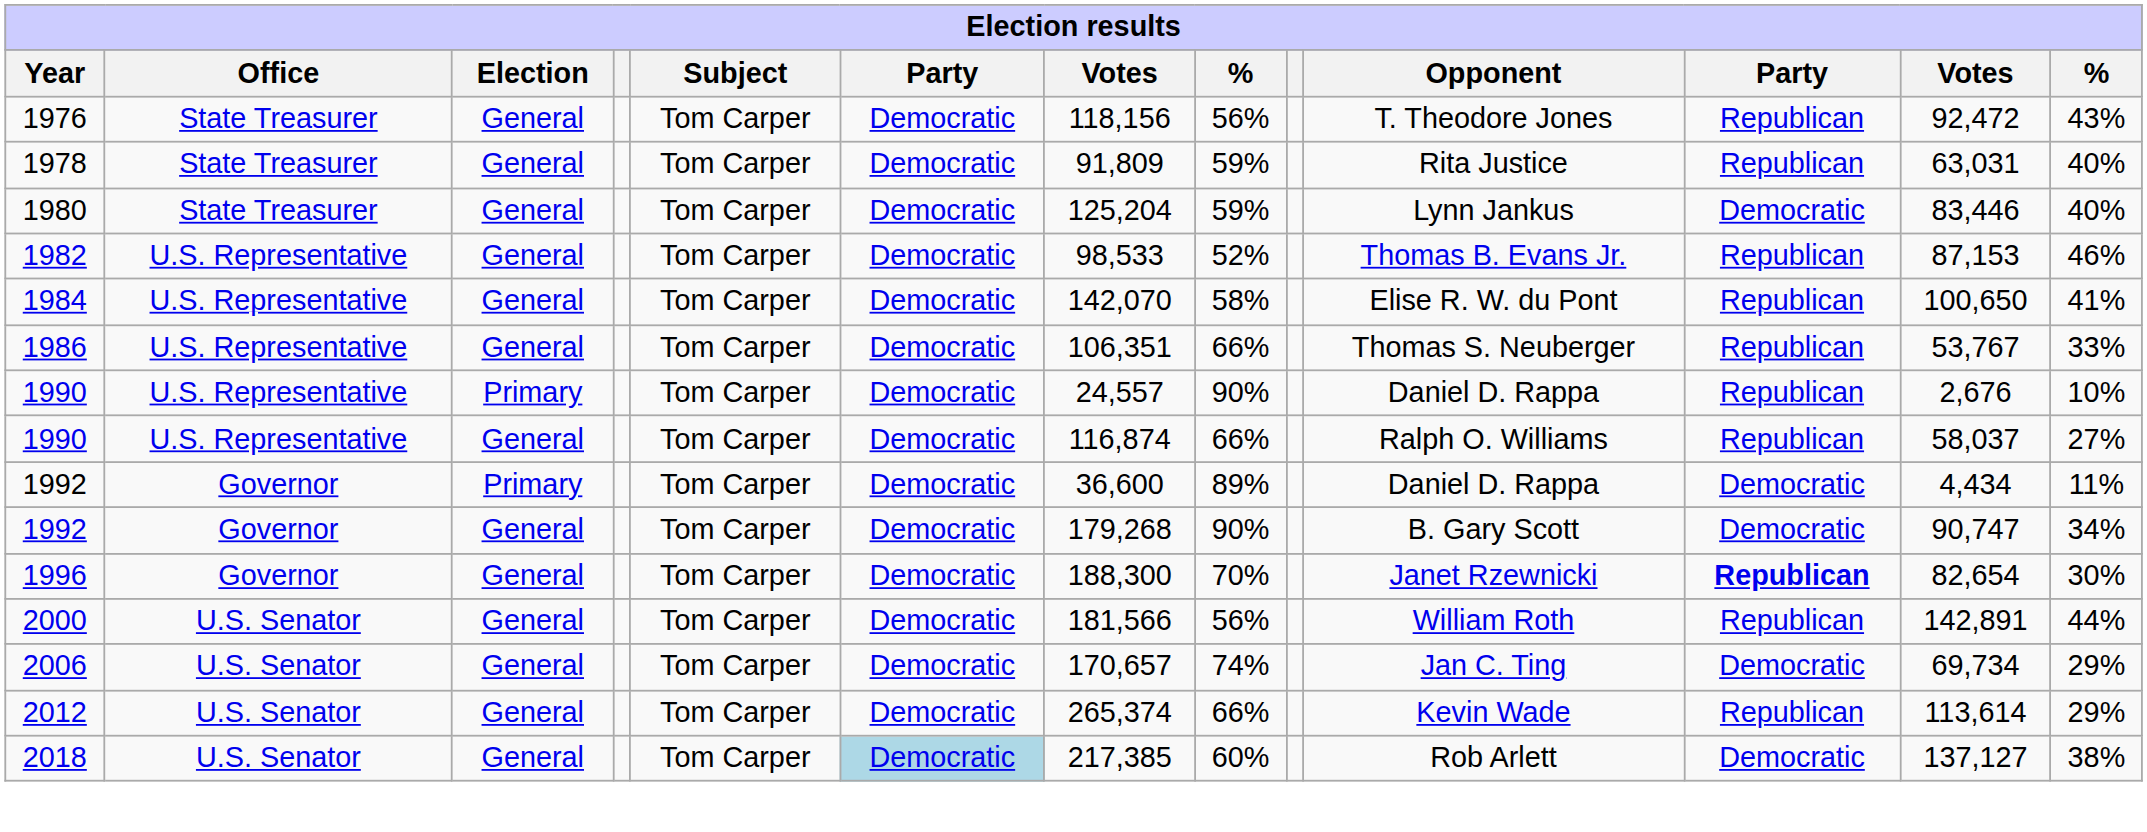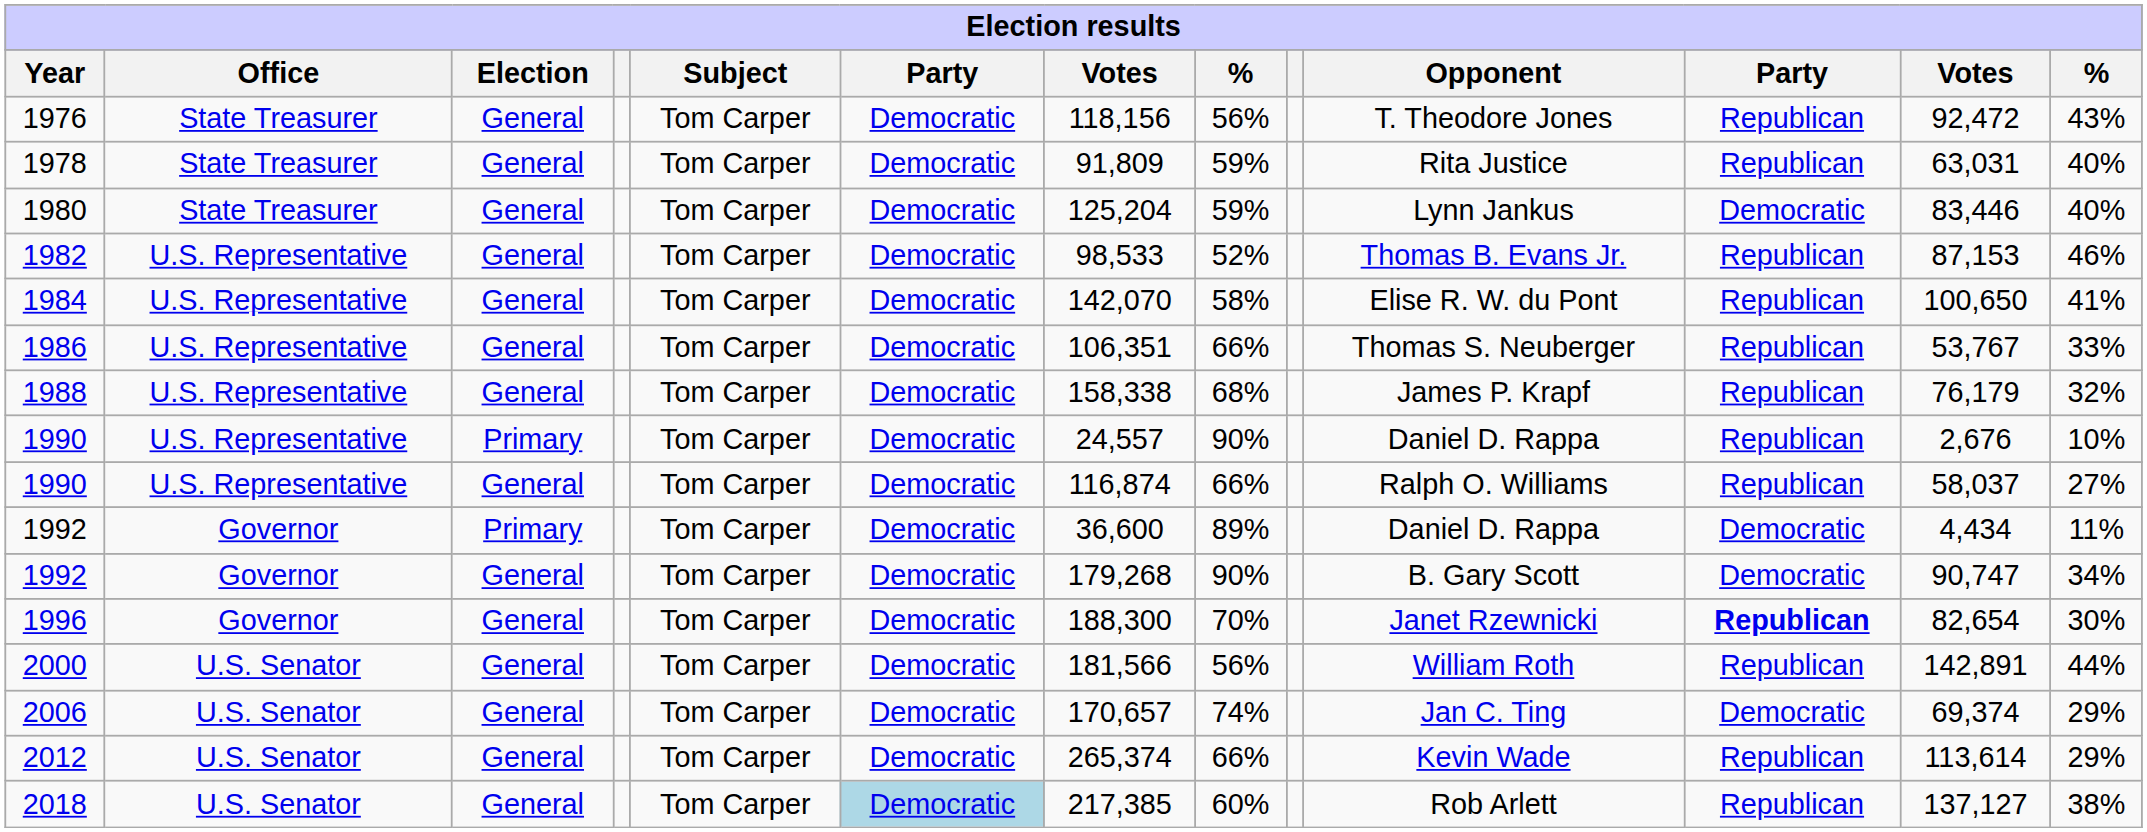 <table class="wikitable"  style="text-align:center; width:94%; margin:auto;">
 <tr style="background:#ccc;">
 <th colspan="13" style="background:#ccf;">Election results</th>
 </tr>
 <tr>
 <th>Year</th>
 <th>Office</th>
 <th>Election</th>
 <th></th>
 <th>Subject</th>
 <th>Party</th>
 <th>Votes</th>
 <th>%</th>
 <th></th>
 <th>Opponent</th>
 <th>Party</th>
 <th>Votes</th>
 <th>%</th>
 </tr>
 <tr>
 <td>1976</td>
 <td><a href='#'>State Treasurer</a></td>
 <td><a href='#'>General</a></td>
 <td></td>
 <td>Tom Carper</td>
 <td><a href='#'>Democratic</a></td>
 <td>118,156</td>
 <td>56%</td>
 <td></td>
 <td>T. Theodore Jones</td>
 <td><a href='#'>Republican</a></td>
 <td>92,472</td>
 <td>43%</td>
 </tr>
 <tr>
 <td>1978</td>
 <td><a href='#'>State Treasurer</a></td>
 <td><a href='#'>General</a></td>
 <td></td>
 <td>Tom Carper</td>
 <td><a href='#'>Democratic</a></td>
 <td>91,809</td>
 <td>59%</td>
 <td></td>
 <td>Rita Justice</td>
 <td><a href='#'>Republican</a></td>
 <td>63,031</td>
 <td>40%</td>
 </tr>
 <tr>
 <td>1980</td>
 <td><a href='#'>State Treasurer</a></td>
 <td><a href='#'>General</a></td>
 <td></td>
 <td>Tom Carper</td>
 <td><a href='#'>Democratic</a></td>
 <td>125,204</td>
 <td>59%</td>
 <td></td>
 <td>Lynn Jankus</td>
 <td><a href='#'>Democratic</a></td>
 <td>83,446</td>
 <td>40%</td>
 </tr>
 <tr>
 <td><a href='#'>1982</a></td>
 <td><a href='#'>U.S. Representative</a></td>
 <td><a href='#'>General</a></td>
 <td></td>
 <td>Tom Carper</td>
 <td><a href='#'>Democratic</a></td>
 <td>98,533</td>
 <td>52%</td>
 <td></td>
 <td><a href='#'>Thomas B. Evans Jr.</a></td>
 <td><a href='#'>Republican</a></td>
 <td>87,153</td>
 <td>46%</td>
 </tr>
 <tr>
 <td><a href='#'>1984</a></td>
 <td><a href='#'>U.S. Representative</a></td>
 <td><a href='#'>General</a></td>
 <td></td>
 <td>Tom Carper</td>
 <td><a href='#'>Democratic</a></td>
 <td>142,070</td>
 <td>58%</td>
 <td></td>
 <td>Elise R. W. du Pont</td>
 <td><a href='#'>Republican</a></td>
 <td>100,650</td>
 <td>41%</td>
 </tr>
 <tr>
 <td><a href='#'>1986</a></td>
 <td><a href='#'>U.S. Representative</a></td>
 <td><a href='#'>General</a></td>
 <td></td>
 <td>Tom Carper</td>
 <td><a href='#'>Democratic</a></td>
 <td>106,351</td>
 <td>66%</td>
 <td></td>
 <td>Thomas S. Neuberger</td>
 <td><a href='#'>Republican</a></td>
 <td>53,767</td>
 <td>33%</td>
 </tr>
 <tr>
+<td><a href='#'>1988</a></td>
+<td><a href='#'>U.S. Representative</a></td>
+<td><a href='#'>General</a></td>
+<td></td>
+<td>Tom Carper</td>
+<td><a href='#'>Democratic</a></td>
+<td>158,338</td>
+<td>68%</td>
+<td></td>
+<td>James P. Krapf</td>
+<td><a href='#'>Republican</a></td>
+<td>76,179</td>
+<td>32%</td>
+</tr>
+<tr>
 <td><a href='#'>1990</a></td>
 <td><a href='#'>U.S. Representative</a></td>
 <td><a href='#'>Primary</a></td>
 <td></td>
 <td>Tom Carper</td>
 <td><a href='#'>Democratic</a></td>
 <td>24,557</td>
 <td>90%</td>
 <td></td>
 <td>Daniel D. Rappa</td>
 <td><a href='#'>Republican</a></td>
 <td>2,676</td>
 <td>10%</td>
 </tr>
 <tr>
 <td><a href='#'>1990</a></td>
 <td><a href='#'>U.S. Representative</a></td>
 <td><a href='#'>General</a></td>
 <td></td>
 <td>Tom Carper</td>
 <td><a href='#'>Democratic</a></td>
 <td>116,874</td>
 <td>66%</td>
 <td></td>
 <td>Ralph O. Williams</td>
 <td><a href='#'>Republican</a></td>
 <td>58,037</td>
 <td>27%</td>
 </tr>
 <tr>
 <td>1992</td>
 <td><a href='#'>Governor</a></td>
 <td><a href='#'>Primary</a></td>
 <td></td>
 <td>Tom Carper</td>
 <td><a href='#'>Democratic</a></td>
 <td>36,600</td>
 <td>89%</td>
 <td></td>
 <td>Daniel D. Rappa</td>
 <td><a href='#'>Democratic</a></td>
 <td>4,434</td>
 <td>11%</td>
 </tr>
 <tr>
 <td><a href='#'>1992</a></td>
 <td><a href='#'>Governor</a></td>
 <td><a href='#'>General</a></td>
 <td></td>
 <td>Tom Carper</td>
 <td><a href='#'>Democratic</a></td>
 <td>179,268</td>
 <td>90%</td>
 <td></td>
 <td>B. Gary Scott</td>
 <td><a href='#'>Democratic</a></td>
 <td>90,747</td>
 <td>34%</td>
 </tr>
 <tr>
 <td><a href='#'>1996</a></td>
 <td><a href='#'>Governor</a></td>
 <td><a href='#'>General</a></td>
 <td></td>
 <td>Tom Carper</td>
 <td><a href='#'>Democratic</a></td>
 <td>188,300</td>
 <td>70%</td>
 <td></td>
 <td><a href='#'>Janet Rzewnicki</a></td>
 <td><strong><a href='#'>Republican</a></strong></td>
 <td>82,654</td>
 <td>30%</td>
 </tr>
 <tr>
 <td><a href='#'>2000</a></td>
 <td><a href='#'>U.S. Senator</a></td>
 <td><a href='#'>General</a></td>
 <td></td>
 <td>Tom Carper</td>
 <td><a href='#'>Democratic</a></td>
 <td>181,566</td>
 <td>56%</td>
 <td></td>
 <td><a href='#'>William Roth</a></td>
 <td><a href='#'>Republican</a></td>
 <td>142,891</td>
 <td>44%</td>
 </tr>
 <tr>
 <td><a href='#'>2006</a></td>
 <td><a href='#'>U.S. Senator</a></td>
 <td><a href='#'>General</a></td>
 <td></td>
 <td>Tom Carper</td>
 <td><a href='#'>Democratic</a></td>
 <td>170,657</td>
 <td>74%</td>
 <td></td>
 <td><a href='#'>Jan C. Ting</a></td>
 <td><a href='#'>Democratic</a></td>
-<td>69,734</td>
+<td>69,374</td>
 <td>29%</td>
 </tr>
 <tr>
 <td><a href='#'>2012</a></td>
 <td><a href='#'>U.S. Senator</a></td>
 <td><a href='#'>General</a></td>
 <td></td>
 <td>Tom Carper</td>
 <td><a href='#'>Democratic</a></td>
 <td>265,374</td>
 <td>66%</td>
 <td></td>
 <td><a href='#'>Kevin Wade</a></td>
 <td><a href='#'>Republican</a></td>
 <td>113,614</td>
 <td>29%</td>
 </tr>
 <tr>
 <td><a href='#'>2018</a></td>
 <td><a href='#'>U.S. Senator</a></td>
 <td><a href='#'>General</a></td>
 <td></td>
 <td>Tom Carper</td>
 <td style="background: lightblue;"><a href='#'>Democratic</a></td>
 <td>217,385</td>
 <td>60%</td>
 <td></td>
 <td>Rob Arlett</td>
-<td><a href='#'>Democratic</a></td>
+<td><a href='#'>Republican</a></td>
 <td>137,127</td>
 <td>38%</td>
 </tr>
 </table>
